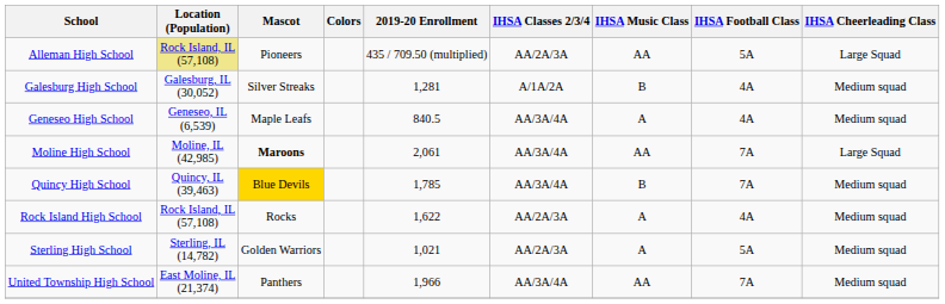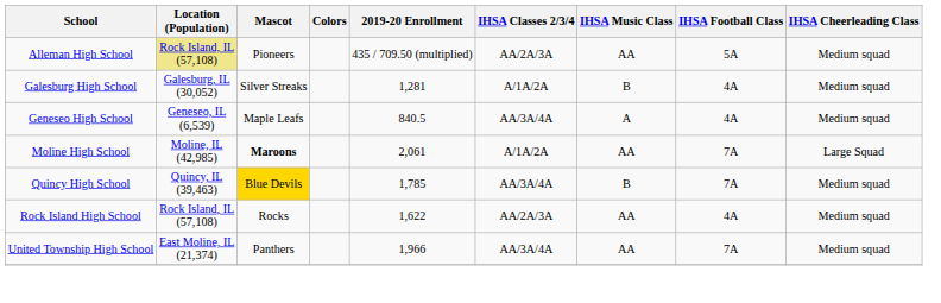 <table class="wikitable" style="text-align:center;">
 <tr>
 <th>School</th>
 <th>Location<br>(Population)</th>
 <th>Mascot</th>
 <th>Colors</th>
 <th>2019-20 Enrollment</th>
 <th><a href='#'>IHSA</a> Classes 2/3/4</th>
 <th><a href='#'>IHSA</a> Music Class</th>
 <th><a href='#'>IHSA</a> Football Class</th>
 <th><a href='#'>IHSA</a> Cheerleading Class</th>
 </tr>
 <tr>
 <td><a href='#'>Alleman High School</a></td>
 <td style="background: khaki;"><a href='#'>Rock Island, IL</a><br>(57,108)</td>
 <td>Pioneers</td>
 <td> </td>
 <td>435 / 709.50 (multiplied)</td>
 <td>AA/2A/3A</td>
 <td>AA</td>
 <td>5A</td>
-<td>Large Squad</td>
+<td>Medium squad</td>
 </tr>
 <tr>
 <td><a href='#'>Galesburg High School</a></td>
 <td><a href='#'>Galesburg, IL</a><br>(30,052)</td>
 <td>Silver Streaks</td>
 <td> </td>
 <td>1,281</td>
 <td>A/1A/2A</td>
 <td>B</td>
 <td>4A</td>
 <td>Medium squad</td>
 </tr>
 <tr>
 <td><a href='#'>Geneseo High School</a></td>
 <td><a href='#'>Geneseo, IL</a><br>(6,539)</td>
 <td>Maple Leafs</td>
 <td> </td>
 <td>840.5</td>
 <td>AA/3A/4A</td>
 <td>A</td>
 <td>4A</td>
 <td>Medium squad</td>
 </tr>
 <tr>
 <td><a href='#'>Moline High School</a></td>
 <td><a href='#'>Moline, IL</a><br>(42,985)</td>
 <td><strong>Maroons</strong></td>
 <td> </td>
 <td>2,061</td>
-<td>AA/3A/4A</td>
+<td>A/1A/2A</td>
 <td>AA</td>
 <td>7A</td>
 <td>Large Squad</td>
 </tr>
 <tr>
 <td><a href='#'>Quincy High School</a></td>
 <td><a href='#'>Quincy, IL</a><br>(39,463)</td>
 <td style="background: gold;">Blue Devils</td>
 <td> </td>
 <td>1,785</td>
 <td>AA/3A/4A</td>
 <td>B</td>
 <td>7A</td>
 <td>Medium squad</td>
 </tr>
 <tr>
 <td><a href='#'>Rock Island High School</a></td>
 <td><a href='#'>Rock Island, IL</a><br>(57,108)</td>
 <td>Rocks</td>
 <td> </td>
 <td>1,622</td>
 <td>AA/2A/3A</td>
-<td>A</td>
+<td>AA</td>
 <td>4A</td>
-<td>Medium squad</td>
-</tr>
-<tr>
-<td><a href='#'>Sterling High School</a></td>
-<td><a href='#'>Sterling, IL</a><br>(14,782)</td>
-<td>Golden Warriors</td>
-<td> </td>
-<td>1,021</td>
-<td>AA/2A/3A</td>
-<td>A</td>
-<td>5A</td>
 <td>Medium squad</td>
 </tr>
 <tr>
 <td><a href='#'>United Township High School</a></td>
 <td><a href='#'>East Moline, IL</a><br>(21,374)</td>
 <td>Panthers</td>
 <td> </td>
 <td>1,966</td>
 <td>AA/3A/4A</td>
 <td>AA</td>
 <td>7A</td>
 <td>Medium squad</td>
 </tr>
 <tr>
 </tr>
 </table>
